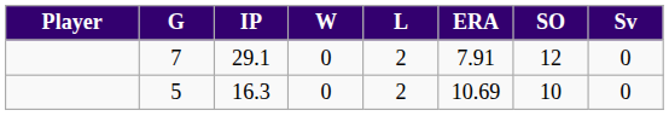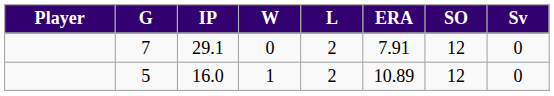 <table class="wikitable sortable">
 <tr>
 <th style="background:#33006F;color:#FFFFFF;" width="16%">Player</th>
 <th style="background:#33006F;color:#FFFFFF;" width="9%">G</th>
 <th style="background:#33006F;color:#FFFFFF;" width="9%">IP</th>
 <th style="background:#33006F;color:#FFFFFF;" width="9%">W</th>
 <th style="background:#33006F;color:#FFFFFF;" width="9%">L</th>
 <th style="background:#33006F;color:#FFFFFF;" width="9%">ERA</th>
 <th style="background:#33006F;color:#FFFFFF;" width="9%">SO</th>
 <th style="background:#33006F;color:#FFFFFF;" width="9%">Sv</th>
 </tr>
 <tr style="text-align:center;">
 <td></td>
 <td>7</td>
 <td>29.1</td>
 <td>0</td>
 <td>2</td>
 <td>7.91</td>
 <td>12</td>
 <td>0</td>
 </tr>
 <tr style="text-align:center;">
 <td></td>
 <td>5</td>
-<td>16.3</td>
-<td>0</td>
+<td>16.0</td>
+<td>1</td>
 <td>2</td>
-<td>10.69</td>
-<td>10</td>
+<td>10.89</td>
+<td>12</td>
 <td>0</td>
 </tr>
 </table>
